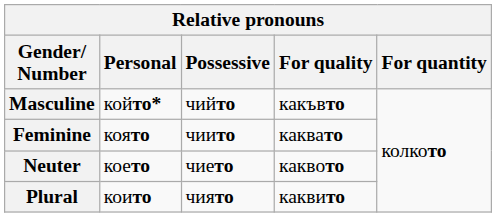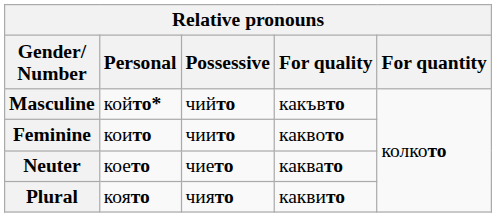 <table class="wikitable">
 <tr>
 <th colspan="5">Relative pronouns</th>
 </tr>
 <tr>
 <th>Gender/<br>Number</th>
 <th>Personal</th>
 <th>Possessive</th>
 <th>For quality</th>
 <th>For quantity</th>
 </tr>
 <tr>
 <th>Masculine</th>
 <td>кой<strong>то*</strong></td>
 <td>чий<strong>то</strong></td>
 <td>какъв<strong>то</strong></td>
 <td rowspan="4">колко<strong>то</strong></td>
 </tr>
 <tr>
 <th>Feminine</th>
-<td>коя<strong>то</strong></td>
+<td>кои<strong>то</strong></td>
 <td>чии<strong>то</strong></td>
-<td>каква<strong>то</strong></td>
+<td>какво<strong>то</strong></td>
 </tr>
 <tr>
 <th>Neuter</th>
 <td>кое<strong>то</strong></td>
 <td>чие<strong>то</strong></td>
-<td>какво<strong>то</strong></td>
+<td>каква<strong>то</strong></td>
 </tr>
 <tr>
 <th>Plural</th>
-<td>кои<strong>то</strong></td>
+<td>коя<strong>то</strong></td>
 <td>чия<strong>то</strong></td>
 <td>какви<strong>то</strong></td>
 </tr>
 </table>
